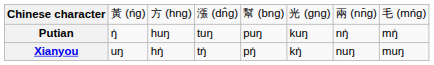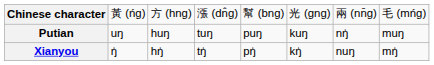 <table class="wikitable">
 <tr>
 <th>Chinese character</th>
 <td>黃 (ńg)</td>
 <td>方 (hng)</td>
 <td>漲 (dn̂g)</td>
 <td>幫 (bng)</td>
 <td>光 (gng)</td>
 <td>兩 (nn̄g)</td>
 <td>毛 (mńg)</td>
 </tr>
 <tr>
 <th>Putian</th>
-<td>ŋ̍</td>
+<td>uŋ</td>
 <td>huŋ</td>
 <td>tuŋ</td>
 <td>puŋ</td>
 <td>kuŋ</td>
 <td>nŋ̍</td>
-<td>mŋ̍</td>
+<td>muŋ</td>
 </tr>
 <tr>
 <th><a href='#'>Xianyou</a></th>
-<td>uŋ</td>
+<td>ŋ̍</td>
 <td>hŋ̍</td>
 <td>tŋ̍</td>
 <td>pŋ̍</td>
 <td>kŋ̍</td>
 <td>nuŋ</td>
-<td>muŋ</td>
+<td>mŋ̍</td>
 </tr>
 </table>
